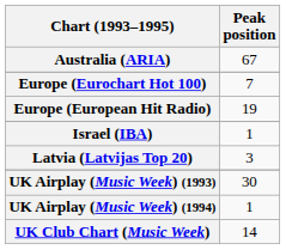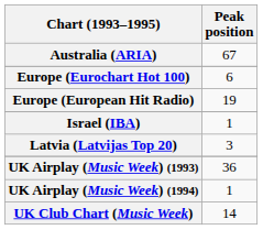 <table class="wikitable sortable plainrowheaders" style="text-align:center">
 <tr>
 <th>Chart (1993–1995)</th>
 <th>Peak<br>position</th>
 </tr>
 <tr>
 <th scope="row">Australia (<a href='#'>ARIA</a>)</th>
 <td>67</td>
 </tr>
 <tr>
 </tr>
 <tr>
 <th scope="row">Europe (<a href='#'>Eurochart Hot 100</a>)</th>
-<td>7</td>
+<td>6</td>
 </tr>
 <tr>
 <th scope="row">Europe (European Hit Radio)</th>
 <td>19</td>
 </tr>
 <tr>
 </tr>
 <tr>
 </tr>
 <tr>
 <th scope="row">Israel (<a href='#'>IBA</a>)</th>
 <td>1</td>
 </tr>
 <tr>
 <th scope="row">Latvia (<a href='#'>Latvijas Top 20</a>)</th>
 <td>3</td>
 </tr>
 <tr>
 </tr>
 <tr>
 </tr>
 <tr>
 <th scope="row">UK Airplay (<em><a href='#'>Music Week</a></em>) <small>(1993)</small></th>
-<td>30</td>
+<td>36</td>
 </tr>
 <tr>
 <th scope="row">UK Airplay (<em><a href='#'>Music Week</a></em>) <small>(1994)</small></th>
 <td>1</td>
 </tr>
 <tr>
 <th scope="row"><a href='#'>UK Club Chart</a> (<em><a href='#'>Music Week</a></em>)</th>
 <td>14</td>
 </tr>
 </table>
